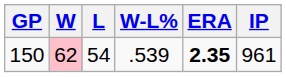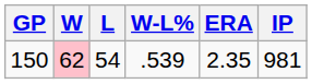 <table class="wikitable">
 <tr>
 <th><a href='#'>GP</a></th>
 <th><a href='#'>W</a></th>
 <th><a href='#'>L</a></th>
 <th><a href='#'>W-L%</a></th>
 <th><a href='#'>ERA</a></th>
 <th><a href='#'>IP</a></th>
 </tr>
 <tr align=center>
 <td>150</td>
 <td style="background: pink;">62</td>
 <td>54</td>
 <td>.539</td>
-<td><strong>2.35</strong></td>
-<td>961</td>
+<td>2.35</td>
+<td>981</td>
 </tr>
 </table>
